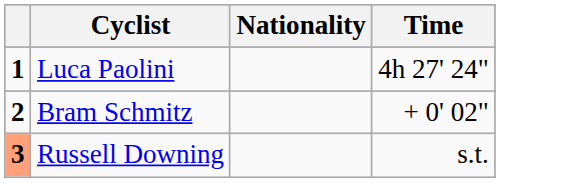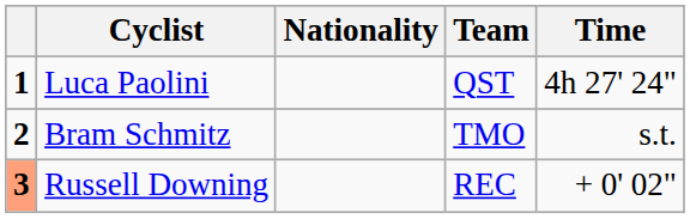 <table class="wikitable">
 <tr>
 <th></th>
 <th>Cyclist</th>
 <th>Nationality</th>
+<th>Team</th>
 <th>Time</th>
 </tr>
 <tr>
 <td><strong>1</strong></td>
 <td><a href='#'>Luca Paolini</a></td>
 <td></td>
+<td><a href='#'>QST</a></td>
 <td align="right">4h 27' 24"</td>
 </tr>
 <tr>
 <td><strong>2</strong></td>
 <td><a href='#'>Bram Schmitz</a></td>
 <td></td>
-<td align="right">+ 0' 02"</td>
+<td><a href='#'>TMO</a></td>
+<td align="right">s.t.</td>
 </tr>
 <tr>
 <td style="background: lightsalmon;"><strong>3</strong></td>
 <td><a href='#'>Russell Downing</a></td>
 <td></td>
-<td align="right">s.t.</td>
+<td><a href='#'>REC</a></td>
+<td align="right">+ 0' 02"</td>
 </tr>
 </table>
